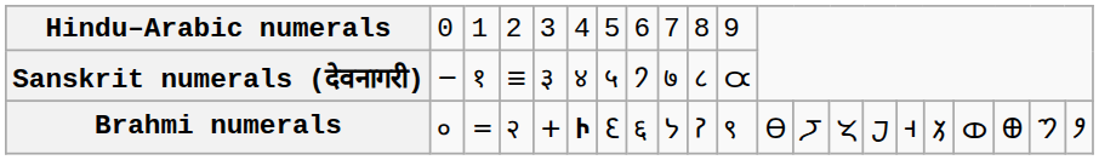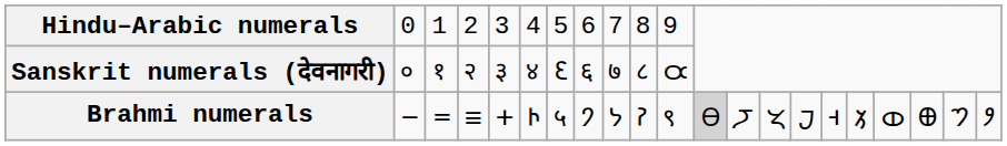 <table class="wikitable">
 <tr>
 <th>Hindu–Arabic numerals</th>
 <td>0</td>
 <td>1</td>
 <td>2</td>
 <td>3</td>
 <td>4</td>
 <td>5</td>
 <td>6</td>
 <td>7</td>
 <td>8</td>
 <td>9</td>
 </tr>
 <tr>
 <th>Sanskrit numerals (देवनागरी)</th>
-<td 𑁦>𑁒</td>
+<td>०</td>
 <td>१</td>
-<td>𑁔</td>
+<td>२</td>
 <td>३</td>
 <td>४</td>
-<td>५</td>
-<td>𑁘</td>
+<td>𑁗</td>
+<td>६</td>
 <td>७</td>
 <td>८</td>
 <td>𑁛</td>
 </tr>
 <tr>
 <th>Brahmi numerals</th>
-<td>०</td>
+<td 𑁦>𑁒</td>
 <td>𑁓</td>
-<td>२</td>
+<td>𑁔</td>
 <td>𑁕</td>
-<td><strong>𑁖</strong></td>
-<td>𑁗</td>
-<td>६</td>
+<td>𑁖</td>
+<td>५</td>
+<td>𑁘</td>
 <td>𑁙</td>
 <td>𑁚</td>
 <td>९</td>
-<td>𑁜</td>
+<td style="background: lightgrey;">𑁜</td>
 <td>𑁝</td>
 <td>𑁞</td>
 <td>𑁟</td>
 <td>𑁠</td>
 <td>𑁡</td>
 <td>𑁢</td>
 <td>𑁣</td>
 <td>𑁤</td>
 <td>𑁥</td>
 </tr>
 </table>
